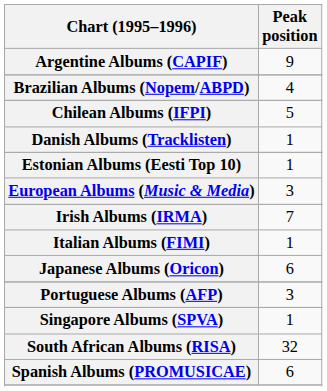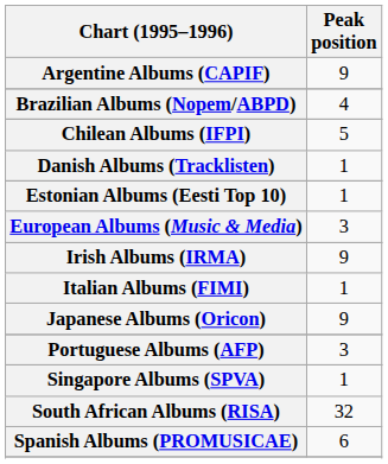 <table class="wikitable sortable plainrowheaders" style="text-align:center;">
 <tr>
 <th scope="col">Chart (1995–1996)</th>
 <th scope="col">Peak<br>position</th>
 </tr>
 <tr>
 <th scope="row">Argentine Albums (<a href='#'>CAPIF</a>)</th>
 <td>9</td>
 </tr>
 <tr>
 </tr>
 <tr>
 </tr>
 <tr>
 </tr>
 <tr>
 </tr>
 <tr>
 <th scope="row">Brazilian Albums (<a href='#'>Nopem</a>/<a href='#'>ABPD</a>)</th>
 <td>4</td>
 </tr>
 <tr>
 </tr>
 <tr>
 <th scope="row">Chilean Albums (<a href='#'>IFPI</a>)</th>
 <td>5</td>
 </tr>
 <tr>
 <th scope="row">Danish Albums (<a href='#'>Tracklisten</a>)</th>
 <td>1</td>
 </tr>
 <tr>
 </tr>
 <tr>
 <th scope="row">Estonian Albums (Eesti Top 10)</th>
 <td align="center">1</td>
 </tr>
 <tr>
 <th scope="row"><a href='#'>European Albums</a> (<em><a href='#'>Music & Media</a></em>)</th>
 <td>3</td>
 </tr>
 <tr>
 </tr>
 <tr>
 </tr>
 <tr>
 </tr>
 <tr>
 </tr>
 <tr>
 <th scope="row">Irish Albums (<a href='#'>IRMA</a>)</th>
-<td>7</td>
+<td>9</td>
 </tr>
 <tr>
 <th scope="row">Italian Albums (<a href='#'>FIMI</a>)</th>
 <td>1</td>
 </tr>
 <tr>
 <th scope="row">Japanese Albums (<a href='#'>Oricon</a>)</th>
-<td>6</td>
+<td>9</td>
 </tr>
 <tr>
 </tr>
 <tr>
 </tr>
 <tr>
 <th scope="row">Portuguese Albums (<a href='#'>AFP</a>)</th>
 <td>3</td>
 </tr>
 <tr>
 </tr>
 <tr>
 <th scope="row">Singapore Albums (<a href='#'>SPVA</a>)</th>
 <td align="center">1</td>
 </tr>
 <tr>
 <th scope="row">South African Albums (<a href='#'>RISA</a>)</th>
 <td align="center">32</td>
 </tr>
 <tr>
 <th scope="row">Spanish Albums (<a href='#'>PROMUSICAE</a>)</th>
 <td>6</td>
 </tr>
 <tr>
 </tr>
 <tr>
 </tr>
 <tr>
 </tr>
 <tr>
 </tr>
 <tr>
 </tr>
 </table>
